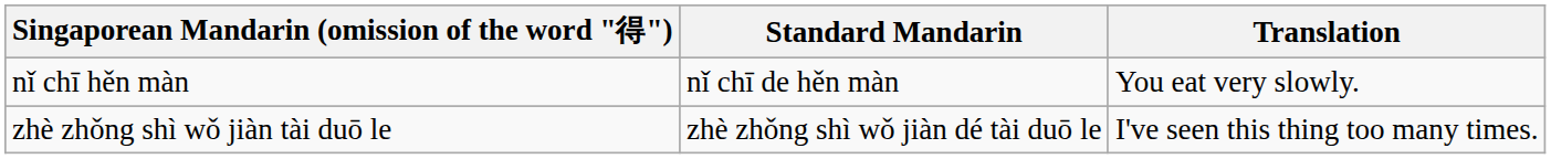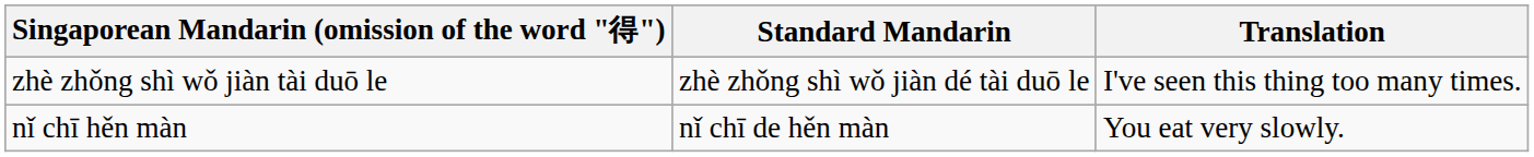 <table class=wikitable>
 <tr>
 <th>Singaporean Mandarin (omission of the word "得")</th>
 <th>Standard Mandarin</th>
 <th>Translation</th>
 </tr>
 <tr>
+<td> zhè zhǒng shì wǒ jiàn tài duō le</td>
+<td> zhè zhǒng shì wǒ jiàn dé tài duō le</td>
+<td>I've seen this thing too many times.</td>
+</tr>
+<tr>
 <td> nǐ chī hěn màn</td>
 <td> nǐ chī de hěn màn</td>
 <td>You eat very slowly.</td>
 </tr>
-<tr>
-<td> zhè zhǒng shì wǒ jiàn tài duō le</td>
-<td> zhè zhǒng shì wǒ jiàn dé tài duō le</td>
-<td>I've seen this thing too many times.</td>
-</tr>
 </table>
